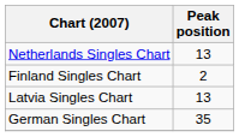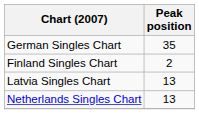 <table class="wikitable">
 <tr>
 <th align="left">Chart (2007)</th>
 <th align="left">Peak<br>position</th>
 </tr>
 <tr>
-<td align="left"><a href='#'>Netherlands Singles Chart</a></td>
-<td align="center">13</td>
+<td align="left">German Singles Chart</td>
+<td align="center">35</td>
 </tr>
 <tr>
 <td align="left">Finland Singles Chart</td>
 <td align="center">2</td>
 </tr>
 <tr>
 <td align="left">Latvia Singles Chart</td>
 <td align="center">13</td>
 </tr>
 <tr>
-<td align="left">German Singles Chart</td>
-<td align="center">35</td>
+<td align="left"><a href='#'>Netherlands Singles Chart</a></td>
+<td align="center">13</td>
 </tr>
 <tr>
 </tr>
 </table>
